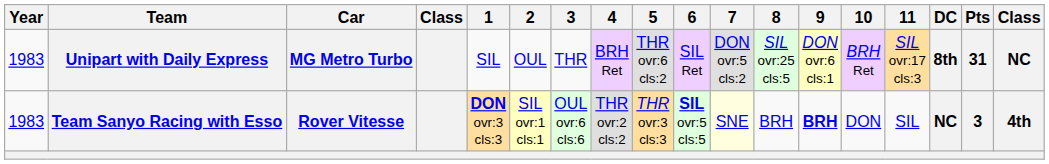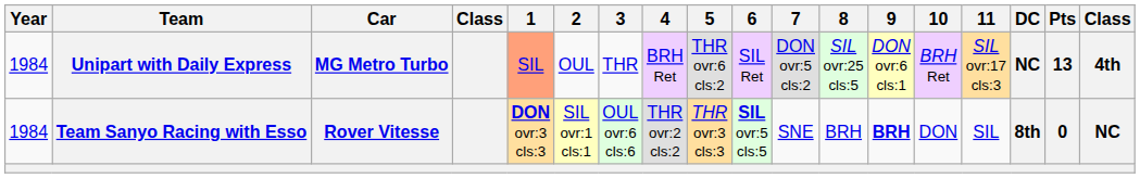 <table class="wikitable" style="text-align:center; font-size:85%">
 <tr>
 <th>Year</th>
 <th>Team</th>
 <th>Car</th>
 <th>Class</th>
 <th>1</th>
 <th>2</th>
 <th>3</th>
 <th>4</th>
 <th>5</th>
 <th>6</th>
 <th>7</th>
 <th>8</th>
 <th>9</th>
 <th>10</th>
 <th>11</th>
 <th>DC</th>
 <th>Pts</th>
 <th>Class</th>
 </tr>
 <tr>
-<td><a href='#'>1983</a></td>
+<td><a href='#'>1984</a></td>
 <th><a href='#'>Unipart with Daily Express</a></th>
 <th><a href='#'>MG Metro Turbo</a></th>
 <th><span></span></th>
-<td><a href='#'>SIL</a></td>
+<td style="background: lightsalmon;"><a href='#'>SIL</a></td>
 <td><a href='#'>OUL</a></td>
 <td><a href='#'>THR</a></td>
 <td style="background:#EFCFFF;"><a href='#'>BRH</a><br><small>Ret</small></td>
 <td style="background:#DFDFDF;"><a href='#'>THR</a><br><small>ovr:6<br>cls:2</small></td>
 <td style="background:#EFCFFF;"><a href='#'>SIL</a><br><small>Ret</small></td>
 <td style="background:#DFDFDF;"><a href='#'>DON</a><br><small>ovr:5<br>cls:2</small></td>
 <td style="background:#DFFFDF;"><em><a href='#'>SIL</a></em><br><small>ovr:25<br>cls:5</small></td>
 <td style="background:#FFFFBF;"><em><a href='#'>DON</a></em><br><small>ovr:6<br>cls:1</small></td>
 <td style="background:#EFCFFF;"><em><a href='#'>BRH</a></em><br><small>Ret</small></td>
 <td style="background:#FFDF9F;"><em><a href='#'>SIL</a></em><br><small>ovr:17<br>cls:3</small></td>
-<th>8th</th>
-<th>31</th>
 <th>NC</th>
+<th>13</th>
+<th>4th</th>
 </tr>
 <tr>
-<td><a href='#'>1983</a></td>
+<td><a href='#'>1984</a></td>
 <th><a href='#'>Team Sanyo Racing with Esso</a></th>
 <th><a href='#'>Rover Vitesse</a></th>
 <th><span></span></th>
 <td style="background:#FFDF9F;"><strong><a href='#'>DON</a></strong><br><small>ovr:3<br>cls:3</small></td>
 <td style="background:#FFFFBF;"><a href='#'>SIL</a><br><small>ovr:1<br>cls:1</small></td>
 <td style="background:#DFFFDF;"><a href='#'>OUL</a><br><small>ovr:6<br>cls:6</small></td>
 <td style="background:#DFDFDF;"><a href='#'>THR</a><br><small>ovr:2<br>cls:2</small></td>
 <td style="background:#FFDF9F;"><em><a href='#'>THR</a></em><br><small>ovr:3<br>cls:3</small></td>
 <td style="background:#DFFFDF;"><strong><a href='#'>SIL</a></strong><br><small>ovr:5<br>cls:5</small></td>
-<td style="background: lightyellow;"><a href='#'>SNE</a></td>
+<td><a href='#'>SNE</a></td>
 <td><a href='#'>BRH</a></td>
 <td><strong><a href='#'>BRH</a></strong></td>
 <td><a href='#'>DON</a></td>
 <td><a href='#'>SIL</a></td>
+<th>8th</th>
+<th>0</th>
 <th>NC</th>
-<th>3</th>
-<th>4th</th>
 </tr>
 <tr>
 <th colspan="18"></th>
 </tr>
 </table>
